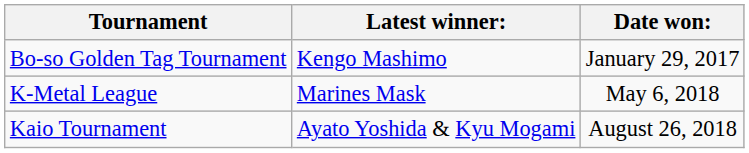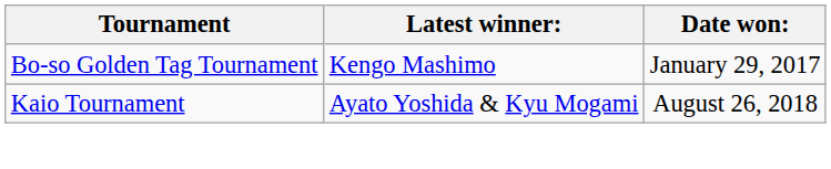 <table class="wikitable">
 <tr>
 <th>Tournament</th>
 <th>Latest winner:</th>
 <th>Date won:</th>
 </tr>
 <tr>
 <td><a href='#'>Bo-so Golden Tag Tournament</a></td>
 <td><a href='#'>Kengo Mashimo</a></td>
 <td align=center>January 29, 2017</td>
 </tr>
 <tr>
-<td><a href='#'>K-Metal League</a></td>
-<td><a href='#'>Marines Mask</a></td>
-<td align=center>May 6, 2018</td>
-</tr>
-<tr>
 <td><a href='#'>Kaio Tournament</a></td>
 <td><a href='#'>Ayato Yoshida</a> & <a href='#'>Kyu Mogami</a></td>
 <td align=center>August 26, 2018</td>
 </tr>
 </table>
